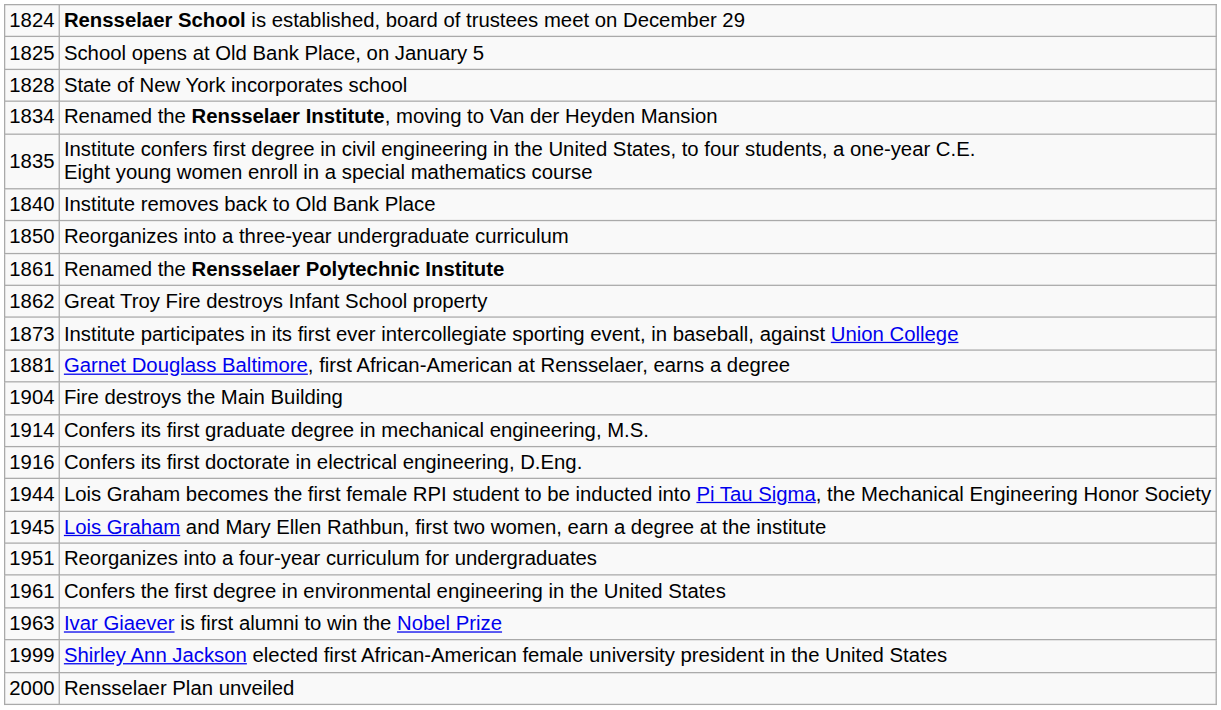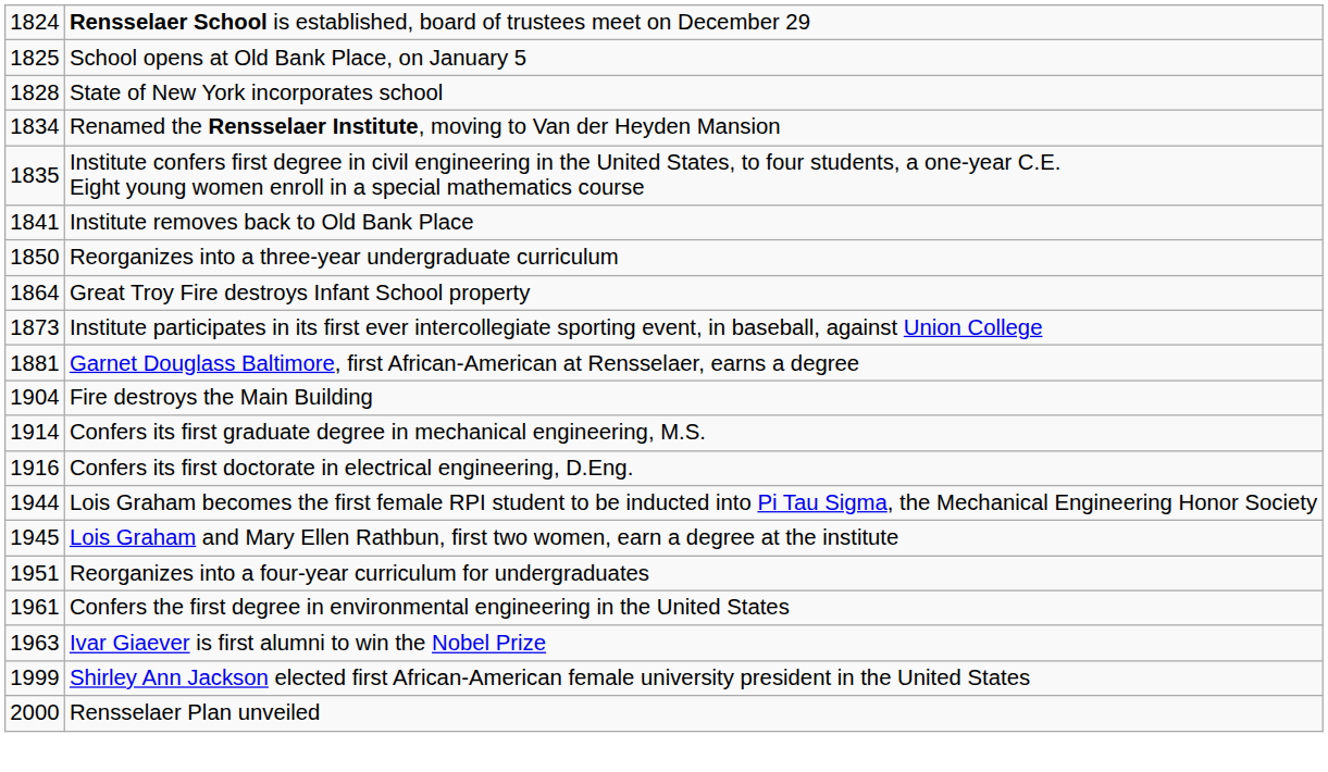 <table class="wikitable">
 <tr>
 <td>1824</td>
 <td><strong>Rensselaer School</strong> is established, board of trustees meet on December 29</td>
 </tr>
 <tr>
 <td>1825</td>
 <td>School opens at Old Bank Place, on January 5</td>
 </tr>
 <tr>
 <td>1828</td>
 <td>State of New York incorporates school</td>
 </tr>
 <tr>
 <td>1834</td>
 <td>Renamed the <strong>Rensselaer Institute</strong>, moving to Van der Heyden Mansion</td>
 </tr>
 <tr>
 <td>1835</td>
 <td>Institute confers first degree in civil engineering in the United States, to four students, a one-year C.E. <br>Eight young women enroll in a special mathematics course</td>
 </tr>
 <tr>
-<td>1840</td>
+<td>1841</td>
 <td>Institute removes back to Old Bank Place</td>
 </tr>
 <tr>
 <td>1850</td>
 <td>Reorganizes into a three-year undergraduate curriculum</td>
 </tr>
 <tr>
-<td>1861</td>
-<td>Renamed the <strong>Rensselaer Polytechnic Institute</strong></td>
-</tr>
-<tr>
-<td>1862</td>
+<td>1864</td>
 <td>Great Troy Fire destroys Infant School property</td>
 </tr>
 <tr>
 <td>1873</td>
 <td>Institute participates in its first ever intercollegiate sporting event, in baseball, against <a href='#'>Union College</a></td>
 </tr>
 <tr>
 <td>1881</td>
 <td><a href='#'>Garnet Douglass Baltimore</a>, first African-American at Rensselaer, earns a degree</td>
 </tr>
 <tr>
 <td>1904</td>
 <td>Fire destroys the Main Building</td>
 </tr>
 <tr>
 <td>1914</td>
 <td>Confers its first graduate degree in mechanical engineering, M.S.</td>
 </tr>
 <tr>
 <td>1916</td>
 <td>Confers its first doctorate in electrical engineering, D.Eng.</td>
 </tr>
 <tr>
 <td>1944</td>
 <td>Lois Graham becomes the first female RPI student to be inducted into <a href='#'>Pi Tau Sigma</a>, the Mechanical Engineering Honor Society</td>
 </tr>
 <tr>
 <td>1945</td>
 <td><a href='#'>Lois Graham</a> and Mary Ellen Rathbun, first two women, earn a degree at the institute</td>
 </tr>
 <tr>
 <td>1951</td>
 <td>Reorganizes into a four-year curriculum for undergraduates</td>
 </tr>
 <tr>
 <td>1961</td>
 <td>Confers the first degree in environmental engineering in the United States</td>
 </tr>
 <tr>
 <td>1963</td>
 <td><a href='#'>Ivar Giaever</a> is first alumni to win the <a href='#'>Nobel Prize</a></td>
 </tr>
 <tr>
 <td>1999</td>
 <td><a href='#'>Shirley Ann Jackson</a> elected first African-American female university president in the United States</td>
 </tr>
 <tr>
 <td>2000</td>
 <td>Rensselaer Plan unveiled</td>
 </tr>
 </table>
